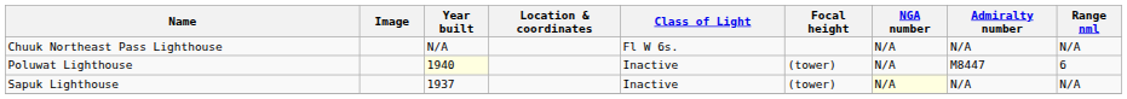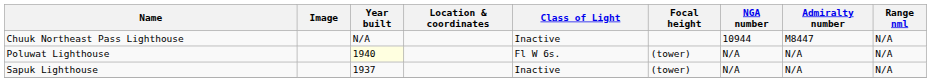 <table class="wikitable sortable" style="width:100%">
 <tr>
 <th>Name</th>
 <th>Image</th>
 <th>Year<br>built</th>
 <th>Location &<br> coordinates</th>
 <th><a href='#'>Class of Light</a></th>
 <th>Focal<br>height</th>
 <th><a href='#'>NGA</a><br>number</th>
 <th><a href='#'>Admiralty</a><br>number</th>
 <th>Range<br><a href='#'>nml</a></th>
 </tr>
 <tr>
 <td>Chuuk Northeast Pass Lighthouse</td>
 <td></td>
 <td>N/A</td>
 <td></td>
-<td>Fl W 6s.</td>
+<td>Inactive</td>
 <td></td>
-<td>N/A</td>
-<td>N/A</td>
+<td>10944</td>
+<td>M8447</td>
 <td>N/A</td>
 </tr>
 <tr>
 <td>Poluwat Lighthouse</td>
 <td></td>
 <td style="background: lightyellow;">1940</td>
 <td></td>
-<td>Inactive</td>
+<td>Fl W 6s.</td>
 <td> (tower)</td>
 <td>N/A</td>
-<td>M8447</td>
-<td>6</td>
+<td>N/A</td>
+<td>N/A</td>
 </tr>
 <tr>
 <td>Sapuk Lighthouse</td>
 <td></td>
 <td>1937</td>
 <td></td>
 <td>Inactive</td>
 <td> (tower)</td>
-<td style="background: lightyellow;">N/A</td>
+<td>N/A</td>
 <td>N/A</td>
 <td>N/A</td>
 </tr>
 <tr>
 </tr>
 </table>
